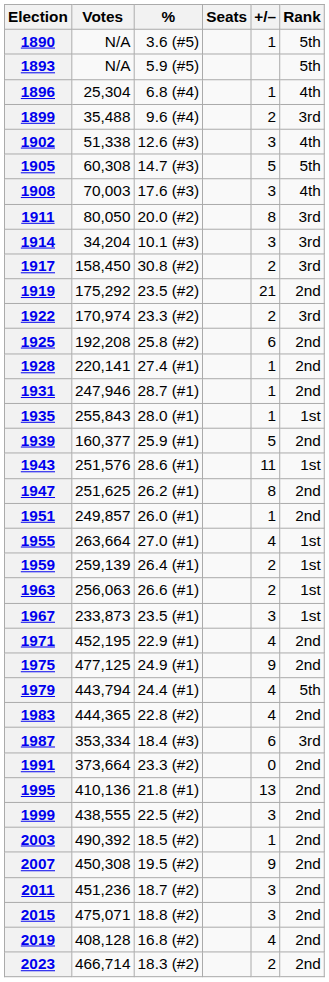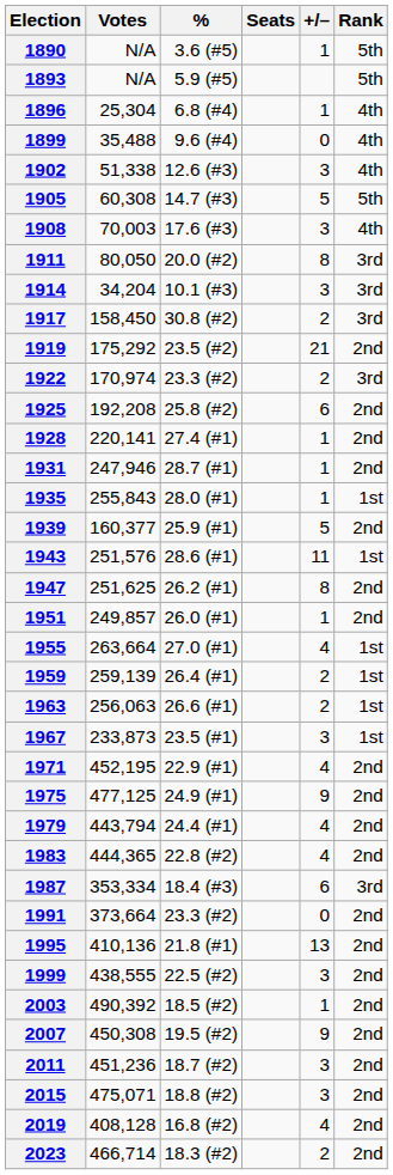 <table class="wikitable" style="font-size:97%; text-align:right;">
 <tr>
 <th>Election</th>
 <th>Votes</th>
 <th>%</th>
 <th>Seats</th>
 <th>+/–</th>
 <th>Rank</th>
 </tr>
 <tr>
 <th><a href='#'>1890</a></th>
 <td>N/A</td>
 <td>3.6 (#5)</td>
 <td></td>
 <td> 1</td>
 <td>5th</td>
 </tr>
 <tr>
 <th><a href='#'>1893</a></th>
 <td>N/A</td>
 <td>5.9 (#5)</td>
 <td></td>
 <td></td>
 <td>5th </td>
 </tr>
 <tr>
 <th><a href='#'>1896</a></th>
 <td>25,304</td>
 <td>6.8 (#4)</td>
 <td></td>
 <td> 1</td>
 <td>4th </td>
 </tr>
 <tr>
 <th><a href='#'>1899</a></th>
 <td>35,488</td>
 <td>9.6 (#4)</td>
 <td></td>
-<td> 2</td>
-<td>3rd </td>
+<td> 0</td>
+<td>4th </td>
 </tr>
 <tr>
 <th><a href='#'>1902</a></th>
 <td>51,338</td>
 <td>12.6 (#3)</td>
 <td></td>
 <td> 3</td>
 <td>4th </td>
 </tr>
 <tr>
 <th><a href='#'>1905</a></th>
 <td>60,308</td>
 <td>14.7 (#3)</td>
 <td></td>
 <td> 5</td>
 <td>5th </td>
 </tr>
 <tr>
 <th><a href='#'>1908</a></th>
 <td>70,003</td>
 <td>17.6 (#3)</td>
 <td></td>
 <td> 3</td>
 <td>4th </td>
 </tr>
 <tr>
 <th><a href='#'>1911</a></th>
 <td>80,050</td>
 <td>20.0 (#2)</td>
 <td></td>
 <td> 8</td>
 <td>3rd </td>
 </tr>
 <tr>
 <th><a href='#'>1914</a></th>
 <td>34,204</td>
 <td>10.1 (#3)</td>
 <td></td>
 <td> 3</td>
 <td>3rd </td>
 </tr>
 <tr>
 <th><a href='#'>1917</a></th>
 <td>158,450</td>
 <td>30.8 (#2)</td>
 <td></td>
 <td> 2</td>
 <td>3rd </td>
 </tr>
 <tr>
 <th><a href='#'>1919</a></th>
 <td>175,292</td>
 <td>23.5 (#2)</td>
 <td></td>
 <td> 21</td>
 <td>2nd </td>
 </tr>
 <tr>
 <th><a href='#'>1922</a></th>
 <td>170,974</td>
 <td>23.3 (#2)</td>
 <td></td>
 <td> 2</td>
 <td>3rd </td>
 </tr>
 <tr>
 <th><a href='#'>1925</a></th>
 <td>192,208</td>
 <td>25.8 (#2)</td>
 <td></td>
 <td> 6</td>
 <td>2nd </td>
 </tr>
 <tr>
 <th><a href='#'>1928</a></th>
 <td>220,141</td>
 <td>27.4 (#1)</td>
 <td></td>
 <td> 1</td>
 <td>2nd </td>
 </tr>
 <tr>
 <th><a href='#'>1931</a></th>
 <td>247,946</td>
 <td>28.7 (#1)</td>
 <td></td>
 <td> 1</td>
 <td>2nd </td>
 </tr>
 <tr>
 <th><a href='#'>1935</a></th>
 <td>255,843</td>
 <td>28.0 (#1)</td>
 <td></td>
 <td> 1</td>
 <td>1st </td>
 </tr>
 <tr>
 <th><a href='#'>1939</a></th>
 <td>160,377</td>
 <td>25.9 (#1)</td>
 <td></td>
 <td> 5</td>
 <td>2nd </td>
 </tr>
 <tr>
 <th><a href='#'>1943</a></th>
 <td>251,576</td>
 <td>28.6 (#1)</td>
 <td></td>
 <td> 11</td>
 <td>1st </td>
 </tr>
 <tr>
 <th><a href='#'>1947</a></th>
 <td>251,625</td>
 <td>26.2 (#1)</td>
 <td></td>
 <td> 8</td>
 <td>2nd </td>
 </tr>
 <tr>
 <th><a href='#'>1951</a></th>
 <td>249,857</td>
 <td>26.0 (#1)</td>
 <td></td>
 <td> 1</td>
 <td>2nd </td>
 </tr>
 <tr>
 <th><a href='#'>1955</a></th>
 <td>263,664</td>
 <td>27.0 (#1)</td>
 <td></td>
 <td> 4</td>
 <td>1st </td>
 </tr>
 <tr>
 <th><a href='#'>1959</a></th>
 <td>259,139</td>
 <td>26.4 (#1)</td>
 <td></td>
 <td> 2</td>
 <td>1st </td>
 </tr>
 <tr>
 <th><a href='#'>1963</a></th>
 <td>256,063</td>
 <td>26.6 (#1)</td>
 <td></td>
 <td> 2</td>
 <td>1st </td>
 </tr>
 <tr>
 <th><a href='#'>1967</a></th>
 <td>233,873</td>
 <td>23.5 (#1)</td>
 <td></td>
 <td> 3</td>
 <td>1st </td>
 </tr>
 <tr>
 <th><a href='#'>1971</a></th>
 <td>452,195</td>
 <td>22.9 (#1)</td>
 <td></td>
 <td> 4</td>
 <td>2nd </td>
 </tr>
 <tr>
 <th><a href='#'>1975</a></th>
 <td>477,125</td>
 <td>24.9 (#1)</td>
 <td></td>
 <td> 9</td>
 <td>2nd </td>
 </tr>
 <tr>
 <th><a href='#'>1979</a></th>
 <td>443,794</td>
 <td>24.4 (#1)</td>
 <td></td>
 <td> 4</td>
-<td>5th </td>
+<td>2nd </td>
 </tr>
 <tr>
 <th><a href='#'>1983</a></th>
 <td>444,365</td>
 <td>22.8 (#2)</td>
 <td></td>
 <td> 4</td>
 <td>2nd </td>
 </tr>
 <tr>
 <th><a href='#'>1987</a></th>
 <td>353,334</td>
 <td>18.4 (#3)</td>
 <td></td>
 <td> 6</td>
 <td>3rd </td>
 </tr>
 <tr>
 <th><a href='#'>1991</a></th>
 <td>373,664</td>
 <td>23.3 (#2)</td>
 <td></td>
 <td> 0</td>
 <td>2nd </td>
 </tr>
 <tr>
 <th><a href='#'>1995</a></th>
 <td>410,136</td>
 <td>21.8 (#1)</td>
 <td></td>
 <td> 13</td>
 <td>2nd </td>
 </tr>
 <tr>
 <th><a href='#'>1999</a></th>
 <td>438,555</td>
 <td>22.5 (#2)</td>
 <td></td>
 <td> 3</td>
 <td>2nd </td>
 </tr>
 <tr>
 <th><a href='#'>2003</a></th>
 <td>490,392</td>
 <td>18.5 (#2)</td>
 <td></td>
 <td> 1</td>
 <td>2nd </td>
 </tr>
 <tr>
 <th><a href='#'>2007</a></th>
 <td>450,308</td>
 <td>19.5 (#2)</td>
 <td></td>
 <td> 9</td>
 <td>2nd </td>
 </tr>
 <tr>
 <th><a href='#'>2011</a></th>
 <td>451,236</td>
 <td>18.7 (#2)</td>
 <td></td>
 <td> 3</td>
 <td>2nd </td>
 </tr>
 <tr>
 <th><a href='#'>2015</a></th>
 <td>475,071</td>
 <td>18.8 (#2)</td>
 <td></td>
 <td> 3</td>
 <td>2nd </td>
 </tr>
 <tr>
 <th><a href='#'>2019</a></th>
 <td>408,128</td>
 <td>16.8 (#2)</td>
 <td></td>
 <td> 4</td>
 <td>2nd </td>
 </tr>
 <tr>
 <th><a href='#'>2023</a></th>
 <td>466,714</td>
 <td>18.3 (#2)</td>
 <td></td>
 <td> 2</td>
 <td>2nd </td>
 </tr>
 </table>
